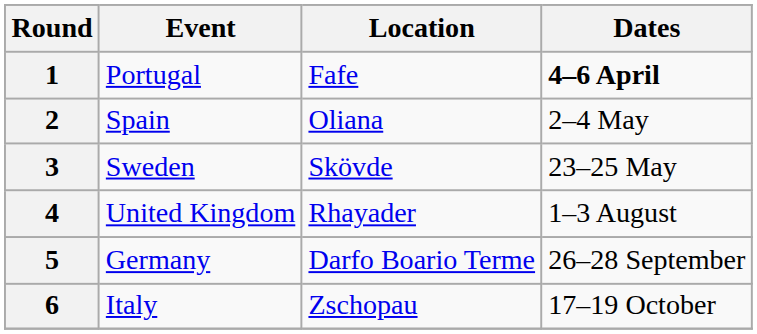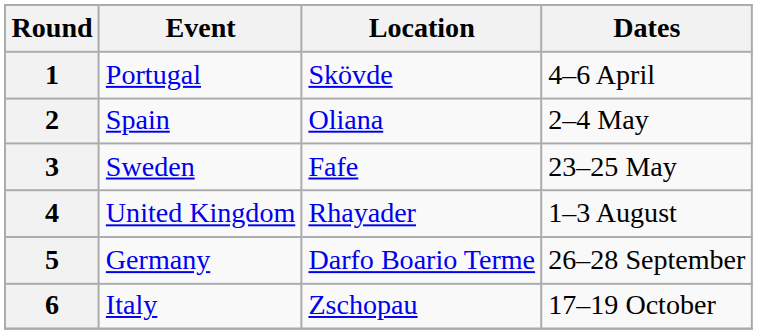 <table class="wikitable" style="font-size: 90%">
 <tr>
 <th>Round</th>
 <th>Event</th>
 <th>Location</th>
 <th>Dates</th>
 </tr>
 <tr>
 <th>1</th>
 <td> <a href='#'>Portugal</a></td>
-<td><a href='#'>Fafe</a></td>
-<td><strong>4–6 April</strong></td>
+<td><a href='#'>Skövde</a></td>
+<td>4–6 April</td>
 </tr>
 <tr>
 <th>2</th>
 <td> <a href='#'>Spain</a></td>
 <td><a href='#'>Oliana</a></td>
 <td>2–4 May</td>
 </tr>
 <tr>
 <th>3</th>
 <td> <a href='#'>Sweden</a></td>
-<td><a href='#'>Skövde</a></td>
+<td><a href='#'>Fafe</a></td>
 <td>23–25 May</td>
 </tr>
 <tr>
 <th>4</th>
 <td> <a href='#'>United Kingdom</a></td>
 <td><a href='#'>Rhayader</a></td>
 <td>1–3 August</td>
 </tr>
 <tr>
 <th>5</th>
 <td> <a href='#'>Germany</a></td>
 <td><a href='#'>Darfo Boario Terme</a></td>
 <td>26–28 September</td>
 </tr>
 <tr>
 <th>6</th>
 <td> <a href='#'>Italy</a></td>
 <td><a href='#'>Zschopau</a></td>
 <td>17–19 October</td>
 </tr>
 <tr>
 </tr>
 </table>
